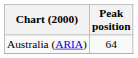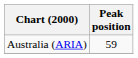 <table class="wikitable sortable">
 <tr>
 <th>Chart (2000)</th>
 <th>Peak<br>position</th>
 </tr>
 <tr>
 <td>Australia (<a href='#'>ARIA</a>)</td>
-<td style="text-align:center;">64</td>
+<td style="text-align:center;">59</td>
 </tr>
 <tr>
 </tr>
 <tr>
 </tr>
 <tr>
 </tr>
 <tr>
 </tr>
 <tr>
 </tr>
 <tr>
 </tr>
 </table>
